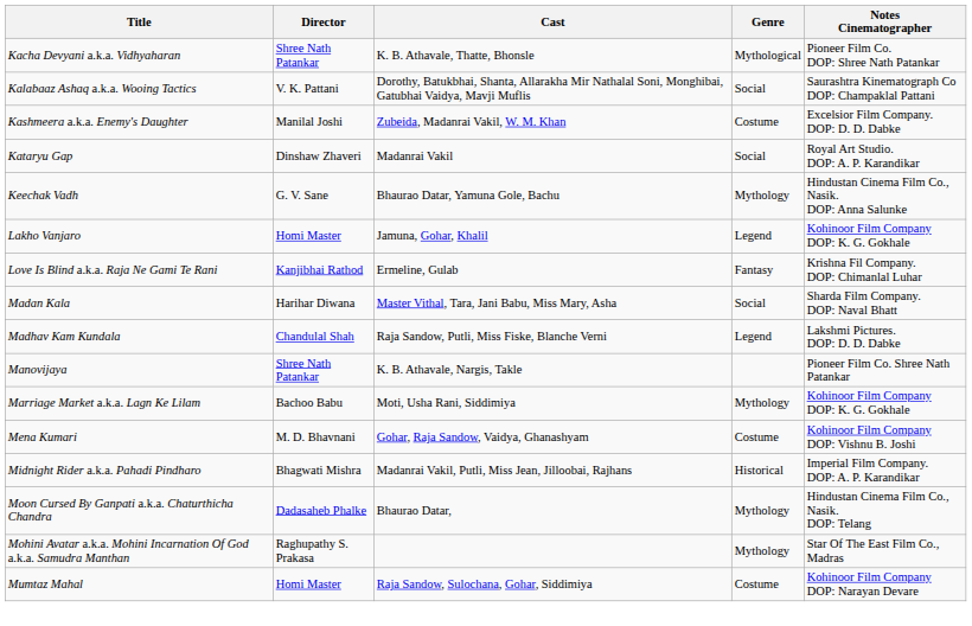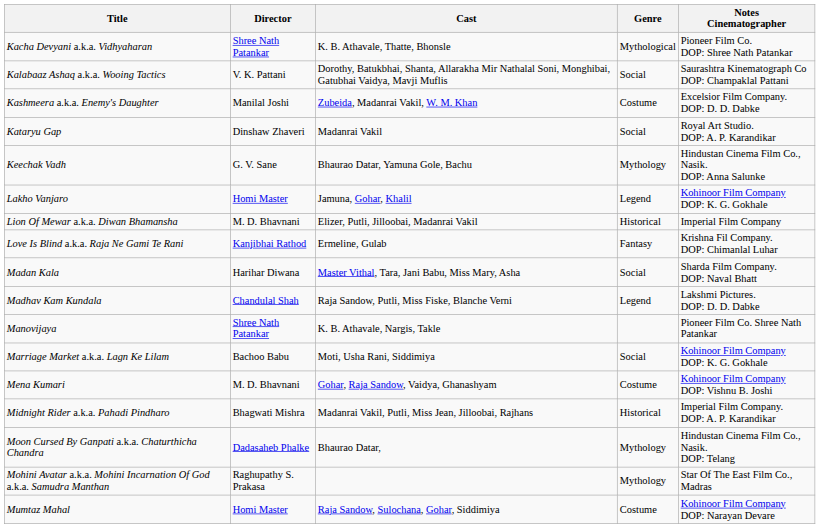 <table class="wikitable">
 <tr>
 <th>Title</th>
 <th>Director</th>
 <th>Cast</th>
 <th>Genre</th>
 <th>Notes<br>Cinematographer</th>
 </tr>
 <tr>
 <td><em>Kacha Devyani</em> a.k.a. <em>Vidhyaharan</em></td>
 <td><a href='#'>Shree Nath Patankar</a></td>
 <td>K. B. Athavale, Thatte, Bhonsle</td>
 <td>Mythological</td>
 <td>Pioneer Film Co.<br>DOP: Shree Nath Patankar</td>
 </tr>
 <tr>
 <td><em>Kalabaaz Ashaq</em> a.k.a. <em>Wooing Tactics</em></td>
 <td>V. K. Pattani</td>
 <td>Dorothy, Batukbhai, Shanta, Allarakha Mir Nathalal Soni, Monghibai, Gatubhai Vaidya, Mavji Muflis</td>
 <td>Social</td>
 <td>Saurashtra Kinematograph Co<br>DOP: Champaklal Pattani</td>
 </tr>
 <tr>
 <td><em>Kashmeera</em> a.k.a. <em>Enemy's Daughter</em></td>
 <td>Manilal Joshi</td>
 <td><a href='#'>Zubeida</a>, Madanrai Vakil, <a href='#'>W. M. Khan</a></td>
 <td>Costume</td>
 <td>Excelsior Film Company.<br>DOP: D. D. Dabke</td>
 </tr>
 <tr>
 <td><em>Kataryu Gap</em></td>
 <td>Dinshaw Zhaveri</td>
 <td>Madanrai Vakil</td>
 <td>Social</td>
 <td>Royal Art Studio.<br>DOP: A. P. Karandikar</td>
 </tr>
 <tr>
 <td><em>Keechak Vadh</em></td>
 <td>G. V. Sane</td>
 <td>Bhaurao Datar, Yamuna Gole, Bachu</td>
 <td>Mythology</td>
 <td>Hindustan Cinema Film Co., Nasik.<br>DOP: Anna Salunke</td>
 </tr>
 <tr>
 <td><em>Lakho Vanjaro</em></td>
 <td><a href='#'>Homi Master</a></td>
 <td>Jamuna, <a href='#'>Gohar</a>, <a href='#'>Khalil</a></td>
 <td>Legend</td>
 <td><a href='#'>Kohinoor Film Company</a><br>DOP: K. G. Gokhale</td>
 </tr>
 <tr>
+<td><em>Lion Of Mewar</em> a.k.a. <em>Diwan Bhamansha</em></td>
+<td>M. D. Bhavnani</td>
+<td>Elizer, Putli, Jilloobai, Madanrai Vakil</td>
+<td>Historical</td>
+<td>Imperial Film Company</td>
+</tr>
+<tr>
 <td><em>Love Is Blind</em> a.k.a. <em>Raja Ne Gami Te Rani</em></td>
 <td><a href='#'>Kanjibhai Rathod</a></td>
 <td>Ermeline, Gulab</td>
 <td>Fantasy</td>
 <td>Krishna Fil Company.<br>DOP: Chimanlal Luhar</td>
 </tr>
 <tr>
 <td><em>Madan Kala</em></td>
 <td>Harihar Diwana</td>
 <td><a href='#'>Master Vithal</a>, Tara, Jani Babu, Miss Mary, Asha</td>
 <td>Social</td>
 <td>Sharda Film Company.<br>DOP: Naval Bhatt</td>
 </tr>
 <tr>
 <td><em>Madhav Kam Kundala</em></td>
 <td><a href='#'>Chandulal Shah</a></td>
 <td>Raja Sandow, Putli, Miss Fiske, Blanche Verni</td>
 <td>Legend</td>
 <td>Lakshmi Pictures.<br>DOP: D. D. Dabke</td>
 </tr>
 <tr>
 <td><em>Manovijaya</em></td>
 <td><a href='#'>Shree Nath Patankar</a></td>
 <td>K. B. Athavale, Nargis, Takle</td>
 <td></td>
 <td>Pioneer Film Co. Shree Nath Patankar</td>
 </tr>
 <tr>
 <td><em>Marriage Market</em> a.k.a. <em>Lagn Ke Lilam</em></td>
 <td>Bachoo Babu</td>
 <td>Moti, Usha Rani, Siddimiya</td>
-<td>Mythology</td>
+<td>Social</td>
 <td><a href='#'>Kohinoor Film Company</a><br>DOP: K. G. Gokhale</td>
 </tr>
 <tr>
 <td><em>Mena Kumari</em></td>
 <td>M. D. Bhavnani</td>
 <td><a href='#'>Gohar</a>, <a href='#'>Raja Sandow</a>, Vaidya, Ghanashyam</td>
 <td>Costume</td>
 <td><a href='#'>Kohinoor Film Company</a><br>DOP: Vishnu B. Joshi</td>
 </tr>
 <tr>
 <td><em>Midnight Rider</em> a.k.a. <em>Pahadi Pindharo</em></td>
 <td>Bhagwati Mishra</td>
 <td>Madanrai Vakil, Putli, Miss Jean, Jilloobai, Rajhans</td>
 <td>Historical</td>
 <td>Imperial Film Company.<br>DOP: A. P. Karandikar</td>
 </tr>
 <tr>
 <td><em>Moon Cursed By Ganpati</em> a.k.a. <em>Chaturthicha Chandra</em></td>
 <td><a href='#'>Dadasaheb Phalke</a></td>
 <td>Bhaurao Datar,</td>
 <td>Mythology</td>
 <td>Hindustan Cinema Film Co., Nasik.<br>DOP: Telang</td>
 </tr>
 <tr>
 <td><em>Mohini Avatar</em> a.k.a. <em>Mohini Incarnation Of God</em> a.k.a. <em>Samudra Manthan</em></td>
 <td>Raghupathy S. Prakasa</td>
 <td></td>
 <td>Mythology</td>
 <td>Star Of The East Film Co., Madras</td>
 </tr>
 <tr>
 <td><em>Mumtaz Mahal</em></td>
 <td><a href='#'>Homi Master</a></td>
 <td><a href='#'>Raja Sandow</a>, <a href='#'>Sulochana</a>, <a href='#'>Gohar</a>, Siddimiya</td>
 <td>Costume</td>
 <td><a href='#'>Kohinoor Film Company</a><br>DOP: Narayan Devare</td>
 </tr>
 </table>
